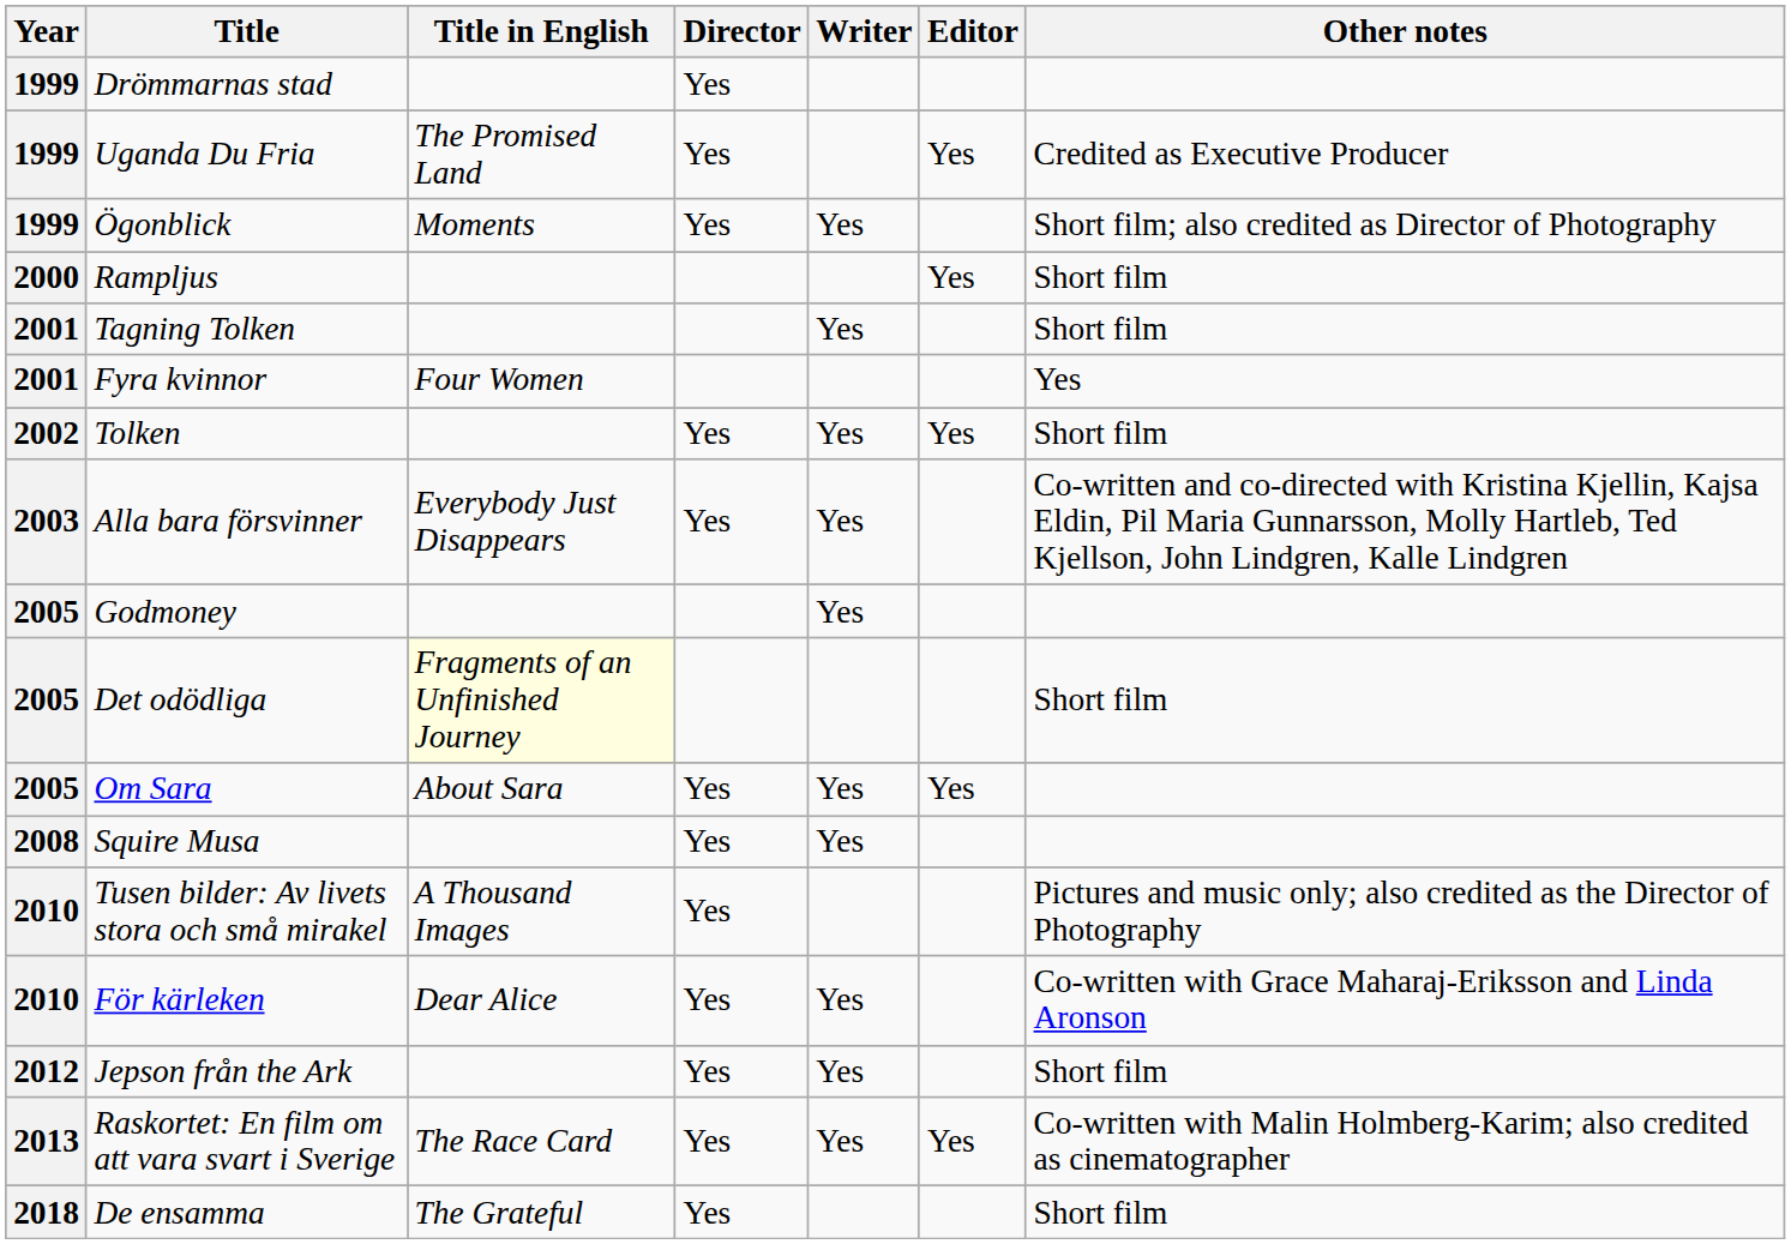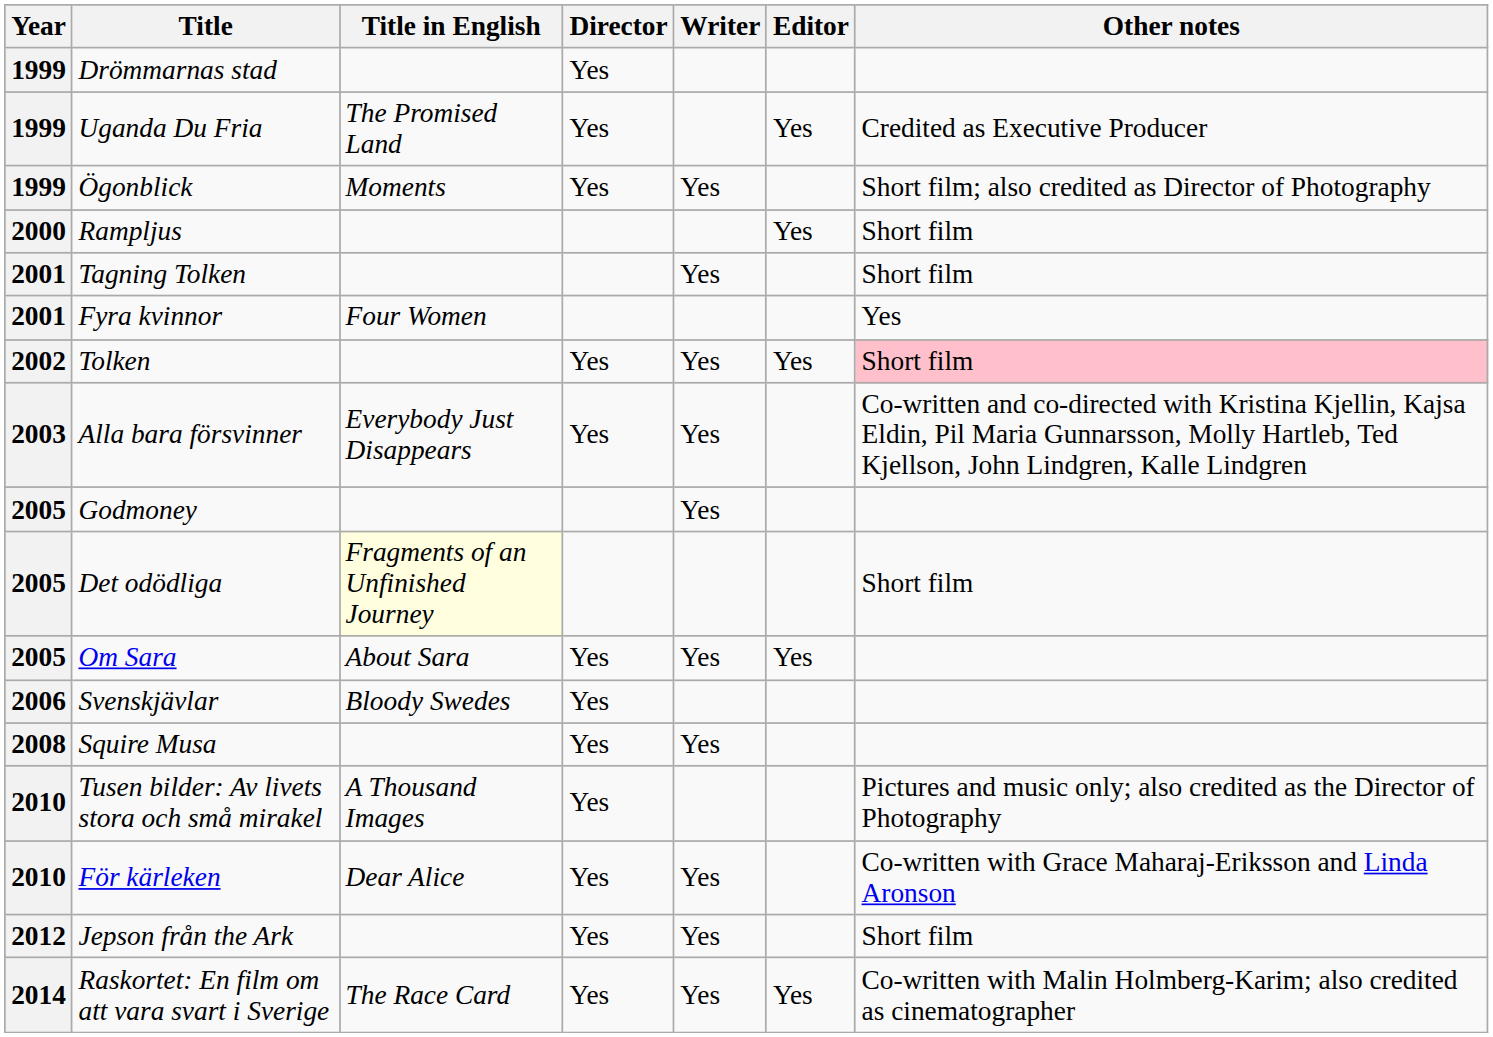 <table class="wikitable plainrowheaders sortable">
 <tr>
 <th scope="col">Year</th>
 <th scope="col">Title</th>
 <th scope="col">Title in English</th>
 <th scope="col">Director</th>
 <th scope="col">Writer</th>
 <th scope="col">Editor</th>
 <th scope="col">Other notes</th>
 </tr>
 <tr>
 <th scope="row">1999</th>
 <td><em>Drömmarnas stad</em></td>
 <td></td>
 <td>Yes</td>
 <td></td>
 <td></td>
 <td></td>
 </tr>
 <tr>
 <th scope="row">1999</th>
 <td><em>Uganda Du Fria</em></td>
 <td><em>The Promised Land</em></td>
 <td>Yes</td>
 <td></td>
 <td>Yes</td>
 <td>Credited as Executive Producer</td>
 </tr>
 <tr>
 <th scope="row">1999</th>
 <td><em>Ögonblick</em></td>
 <td><em>Moments</em></td>
 <td>Yes</td>
 <td>Yes</td>
 <td></td>
 <td>Short film; also credited as Director of Photography</td>
 </tr>
 <tr>
 <th scope="row">2000</th>
 <td><em>Rampljus</em></td>
 <td></td>
 <td></td>
 <td></td>
 <td>Yes</td>
 <td>Short film</td>
 </tr>
 <tr>
 <th scope="row">2001</th>
 <td><em>Tagning Tolken</em></td>
 <td></td>
 <td></td>
 <td>Yes</td>
 <td></td>
 <td>Short film</td>
 </tr>
 <tr>
 <th scope="row">2001</th>
 <td><em>Fyra kvinnor</em></td>
 <td><em>Four Women</em></td>
 <td></td>
 <td></td>
 <td></td>
 <td>Yes</td>
 </tr>
 <tr>
 <th scope="row">2002</th>
 <td><em>Tolken</em></td>
 <td></td>
 <td>Yes</td>
 <td>Yes</td>
 <td>Yes</td>
-<td>Short film</td>
+<td style="background: pink;">Short film</td>
 </tr>
 <tr>
 <th scope="row">2003</th>
 <td><em>Alla bara försvinner</em></td>
 <td><em>Everybody Just Disappears</em></td>
 <td>Yes</td>
 <td>Yes</td>
 <td></td>
 <td>Co-written and co-directed with Kristina Kjellin, Kajsa Eldin, Pil Maria Gunnarsson, Molly Hartleb, Ted Kjellson, John Lindgren, Kalle Lindgren</td>
 </tr>
 <tr>
 <th scope="row">2005</th>
 <td><em>Godmoney</em></td>
 <td></td>
 <td></td>
 <td>Yes</td>
 <td></td>
 </tr>
 <tr>
 <th scope="row">2005</th>
 <td><em>Det odödliga</em></td>
 <td style="background: lightyellow;"><em>Fragments of an Unfinished Journey</em></td>
 <td></td>
 <td></td>
 <td></td>
 <td>Short film</td>
 </tr>
 <tr>
 <th scope="row">2005</th>
 <td><em><a href='#'>Om Sara</a></em></td>
 <td><em>About Sara</em></td>
 <td>Yes</td>
 <td>Yes</td>
 <td>Yes</td>
+<td></td>
+</tr>
+<tr>
+<th scope="row">2006</th>
+<td><em>Svenskjävlar</em></td>
+<td><em>Bloody Swedes</em></td>
+<td>Yes</td>
+<td></td>
+<td></td>
 <td></td>
 </tr>
 <tr>
 <th scope="row">2008</th>
 <td><em>Squire Musa</em></td>
 <td></td>
 <td>Yes</td>
 <td>Yes</td>
 <td></td>
 <td></td>
 </tr>
 <tr>
 <th scope="row">2010</th>
 <td><em>Tusen bilder: Av livets stora och små mirakel</em></td>
 <td><em>A Thousand Images</em></td>
 <td>Yes</td>
 <td></td>
 <td></td>
 <td>Pictures and music only; also credited as the Director of Photography</td>
 </tr>
 <tr>
 <th scope="row">2010</th>
 <td><em><a href='#'>För kärleken</a></em></td>
 <td><em>Dear Alice</em></td>
 <td>Yes</td>
 <td>Yes</td>
 <td></td>
 <td>Co-written with Grace Maharaj-Eriksson and <a href='#'>Linda Aronson</a></td>
 </tr>
 <tr>
 <th scope="row">2012</th>
 <td><em>Jepson från the Ark</em></td>
 <td></td>
 <td>Yes</td>
 <td>Yes</td>
 <td></td>
 <td>Short film</td>
 </tr>
 <tr>
-<th scope="row">2013</th>
+<th scope="row">2014</th>
 <td><em>Raskortet: En film om att vara svart i Sverige</em></td>
 <td><em>The Race Card</em></td>
 <td>Yes</td>
 <td>Yes</td>
 <td>Yes</td>
 <td>Co-written with Malin Holmberg-Karim; also credited as cinematographer</td>
 </tr>
-<tr>
-<th scope="row">2018</th>
-<td><em>De ensamma</em></td>
-<td><em>The Grateful</em></td>
-<td>Yes</td>
-<td></td>
-<td></td>
-<td>Short film</td>
-</tr>
 </table>
